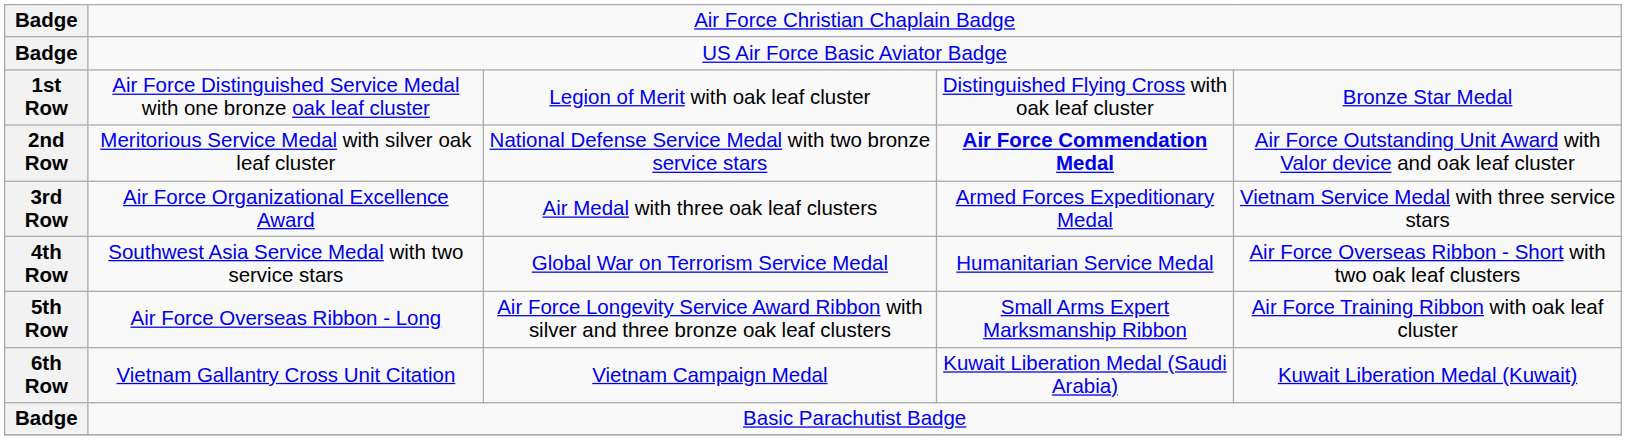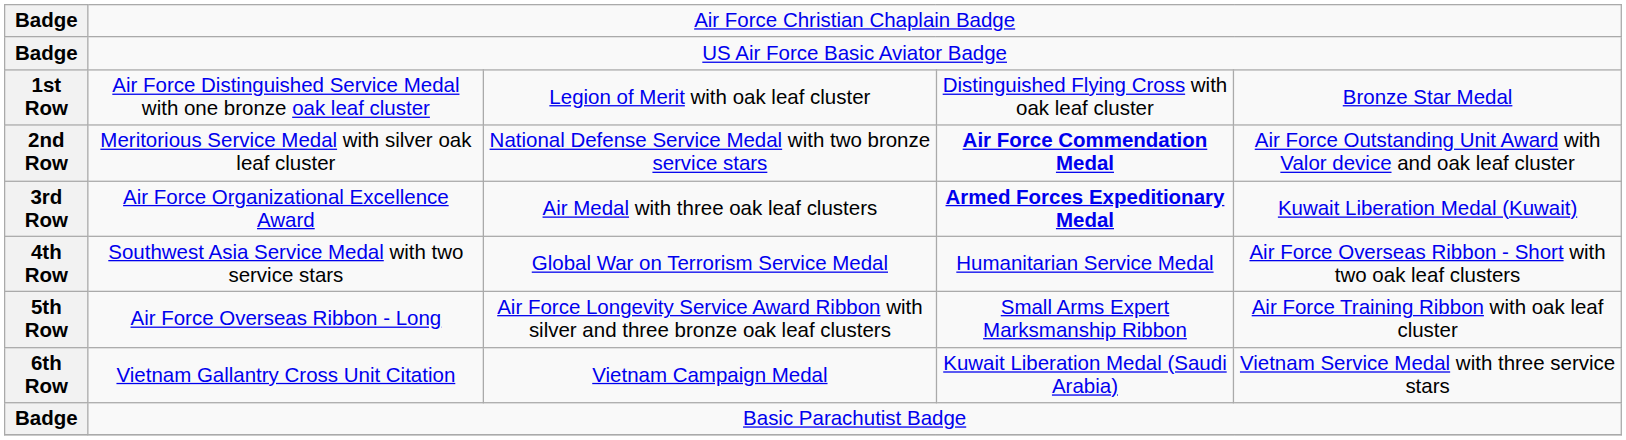 <table class="wikitable" style="margin:1em auto; text-align:center;">
 <tr>
 <th>Badge</th>
 <td colspan="4"><a href='#'>Air Force Christian Chaplain Badge</a></td>
 </tr>
 <tr>
 <th>Badge</th>
 <td colspan="4"><a href='#'>US Air Force Basic Aviator Badge</a></td>
 </tr>
 <tr>
 <th>1st Row</th>
 <td><a href='#'>Air Force Distinguished Service Medal</a> with one bronze <a href='#'>oak leaf cluster</a></td>
 <td><a href='#'>Legion of Merit</a> with oak leaf cluster</td>
 <td><a href='#'>Distinguished Flying Cross</a> with oak leaf cluster</td>
 <td><a href='#'>Bronze Star Medal</a></td>
 </tr>
 <tr>
 <th>2nd Row</th>
 <td><a href='#'>Meritorious Service Medal</a> with silver oak leaf cluster</td>
 <td><a href='#'>National Defense Service Medal</a> with two bronze <a href='#'>service stars</a></td>
 <td><strong><a href='#'>Air Force Commendation Medal</a></strong></td>
 <td><a href='#'>Air Force Outstanding Unit Award</a> with <a href='#'>Valor device</a> and oak leaf cluster</td>
 </tr>
 <tr>
 <th>3rd Row</th>
 <td><a href='#'>Air Force Organizational Excellence Award</a></td>
 <td><a href='#'>Air Medal</a> with three oak leaf clusters</td>
-<td><a href='#'>Armed Forces Expeditionary Medal</a></td>
-<td><a href='#'>Vietnam Service Medal</a> with three service stars</td>
+<td><strong><a href='#'>Armed Forces Expeditionary Medal</a></strong></td>
+<td><a href='#'>Kuwait Liberation Medal (Kuwait)</a></td>
 </tr>
 <tr>
 <th>4th Row</th>
 <td><a href='#'>Southwest Asia Service Medal</a> with two service stars</td>
 <td><a href='#'>Global War on Terrorism Service Medal</a></td>
 <td><a href='#'>Humanitarian Service Medal</a></td>
 <td><a href='#'>Air Force Overseas Ribbon - Short</a> with two oak leaf clusters</td>
 </tr>
 <tr>
 <th>5th Row</th>
 <td><a href='#'>Air Force Overseas Ribbon - Long</a></td>
 <td><a href='#'>Air Force Longevity Service Award Ribbon</a> with silver and three bronze oak leaf clusters</td>
 <td><a href='#'>Small Arms Expert Marksmanship Ribbon</a></td>
 <td><a href='#'>Air Force Training Ribbon</a> with oak leaf cluster</td>
 </tr>
 <tr>
 <th>6th Row</th>
 <td><a href='#'>Vietnam Gallantry Cross Unit Citation</a></td>
 <td><a href='#'>Vietnam Campaign Medal</a></td>
 <td><a href='#'>Kuwait Liberation Medal (Saudi Arabia)</a></td>
-<td><a href='#'>Kuwait Liberation Medal (Kuwait)</a></td>
+<td><a href='#'>Vietnam Service Medal</a> with three service stars</td>
 </tr>
 <tr>
 <th>Badge</th>
 <td colspan="4"><a href='#'>Basic Parachutist Badge</a></td>
 </tr>
 <tr>
 </tr>
 </table>
